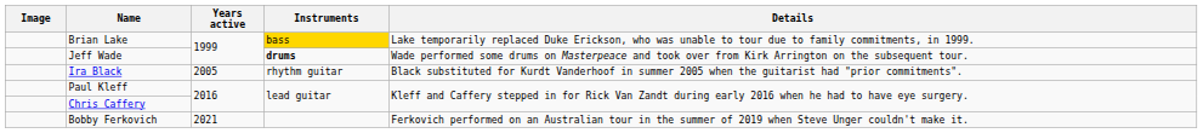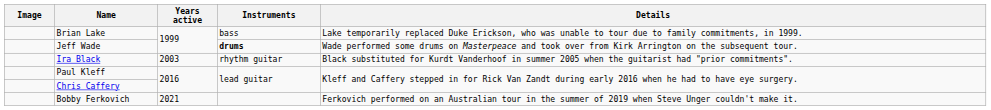 <table class="wikitable" border="1" width=100%>
 <tr>
 <th width="75">Image</th>
 <th width="160">Name</th>
 <th width="90">Years active</th>
 <th width="160">Instruments</th>
 <th>Details</th>
 </tr>
 <tr>
 <td></td>
 <td>Brian Lake</td>
 <td rowspan="2">1999</td>
-<td style="background: gold;">bass</td>
+<td>bass</td>
 <td>Lake temporarily replaced Duke Erickson, who was unable to tour due to family commitments, in 1999.</td>
 </tr>
 <tr>
 <td></td>
 <td>Jeff Wade</td>
 <td><strong>drums</strong></td>
 <td>Wade performed some drums on <em>Masterpeace</em> and took over from Kirk Arrington on the subsequent tour.</td>
 </tr>
 <tr>
 <td></td>
 <td><a href='#'>Ira Black</a></td>
-<td>2005</td>
+<td>2003</td>
 <td>rhythm guitar</td>
 <td>Black substituted for Kurdt Vanderhoof in summer 2005 when the guitarist had "prior commitments".</td>
 </tr>
 <tr>
 <td></td>
 <td>Paul Kleff</td>
 <td rowspan="2">2016</td>
 <td rowspan="2">lead guitar</td>
 <td rowspan="2">Kleff and Caffery stepped in for Rick Van Zandt during early 2016 when he had to have eye surgery.</td>
 </tr>
 <tr>
 <td></td>
 <td><a href='#'>Chris Caffery</a></td>
 </tr>
 <tr>
 <td></td>
 <td>Bobby Ferkovich</td>
 <td>2021</td>
 <td></td>
 <td>Ferkovich performed on an Australian tour in the summer of 2019 when Steve Unger couldn't make it.</td>
 </tr>
 </table>
